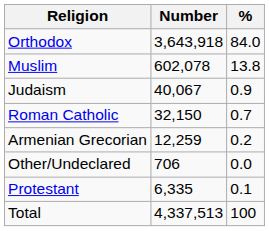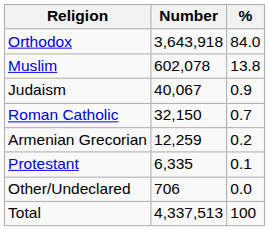 <table class="wikitable">
 <tr>
 <th>Religion</th>
 <th>Number</th>
 <th>%</th>
 </tr>
 <tr>
 <td><a href='#'>Orthodox</a></td>
 <td>3,643,918</td>
 <td>84.0</td>
 </tr>
 <tr>
 <td><a href='#'>Muslim</a></td>
 <td>602,078</td>
 <td>13.8</td>
 </tr>
 <tr>
 <td>Judaism</td>
 <td>40,067</td>
 <td>0.9</td>
 </tr>
 <tr>
 <td><a href='#'>Roman Catholic</a></td>
 <td>32,150</td>
 <td>0.7</td>
 </tr>
 <tr>
 <td>Armenian Grecorian</td>
 <td>12,259</td>
 <td>0.2</td>
 </tr>
 <tr>
+<td><a href='#'>Protestant</a></td>
+<td>6,335</td>
+<td>0.1</td>
+</tr>
+<tr>
 <td>Other/Undeclared</td>
 <td>706</td>
 <td>0.0</td>
-</tr>
-<tr>
-<td><a href='#'>Protestant</a></td>
-<td>6,335</td>
-<td>0.1</td>
 </tr>
 <tr>
 <td>Total</td>
 <td>4,337,513</td>
 <td>100</td>
 </tr>
 </table>
